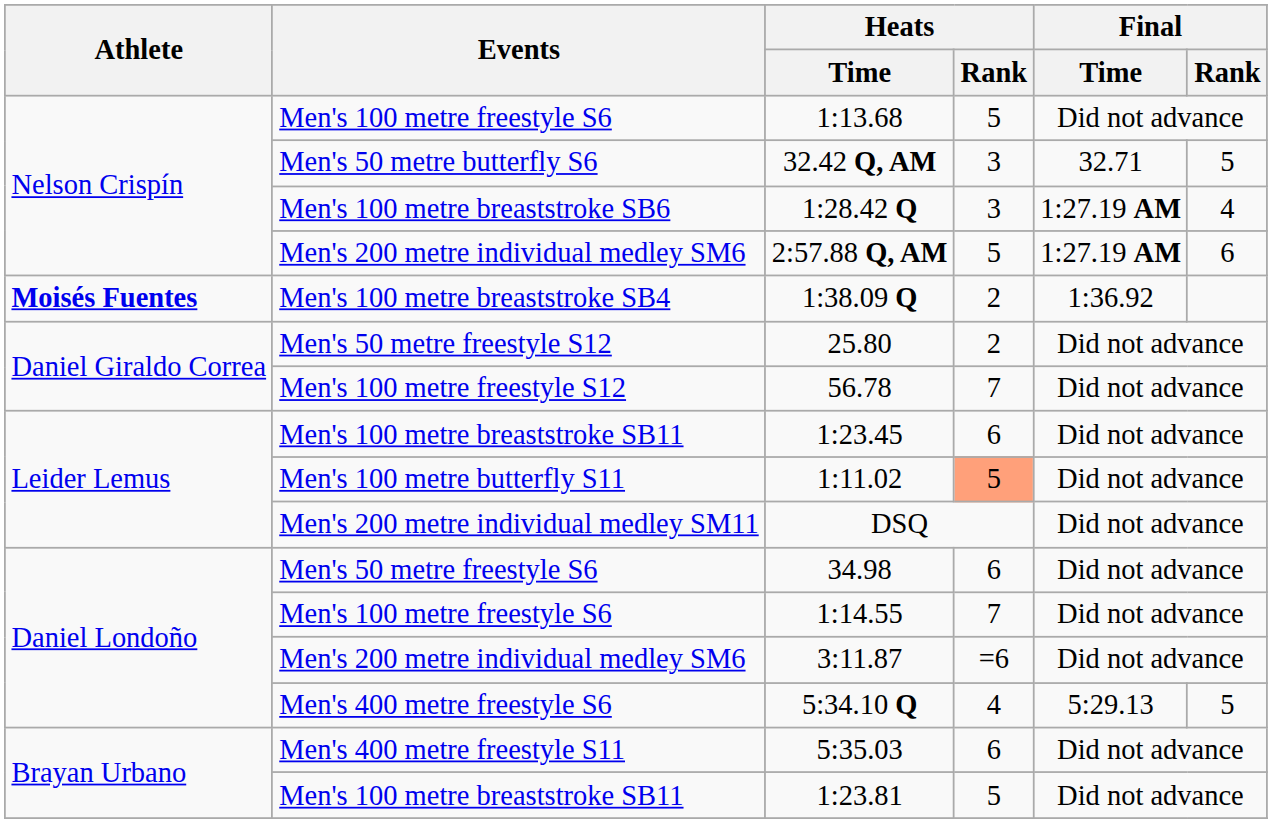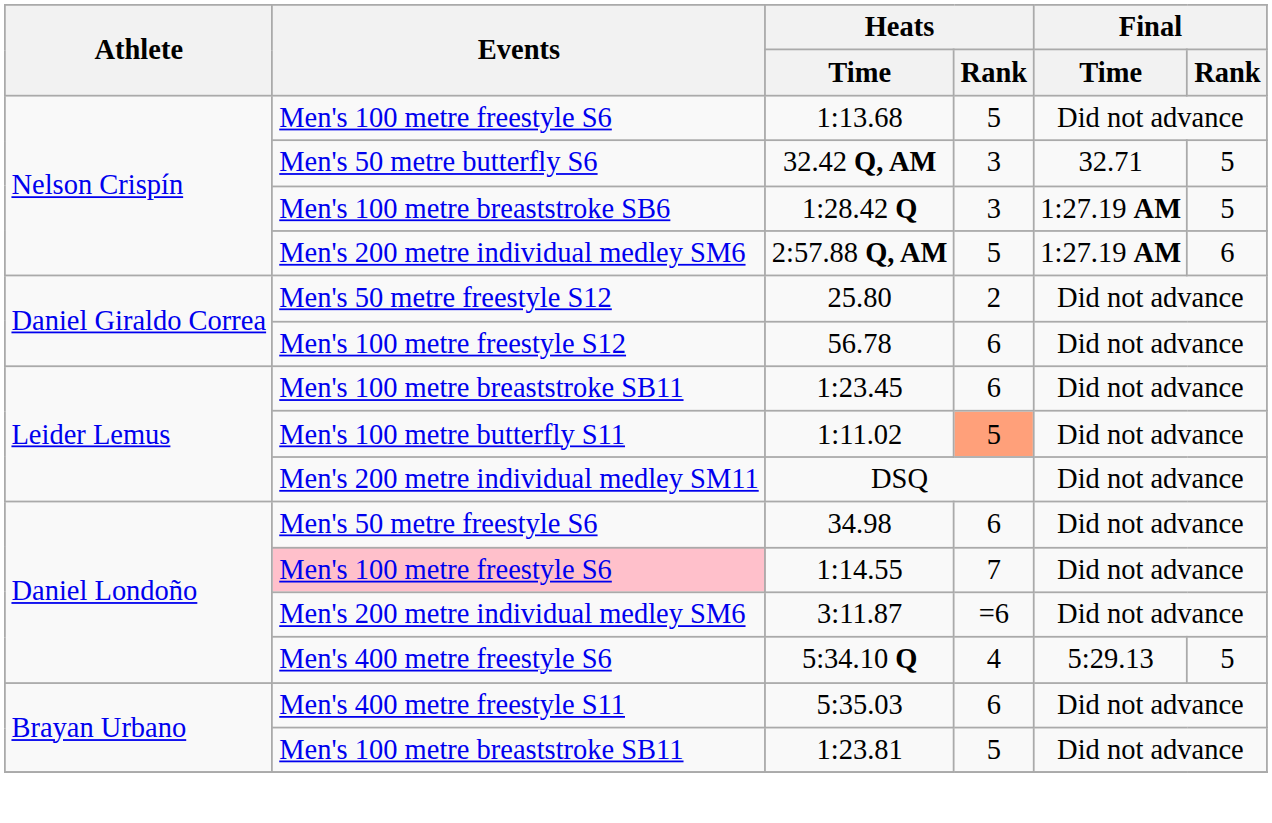 <table class=wikitable>
 <tr>
 <th rowspan="2">Athlete</th>
 <th rowspan="2">Events</th>
 <th colspan="2">Heats</th>
 <th colspan="2">Final</th>
 </tr>
 <tr>
 <th>Time</th>
 <th>Rank</th>
 <th>Time</th>
 <th>Rank</th>
 </tr>
 <tr>
 <td rowspan="4"><a href='#'>Nelson Crispín</a></td>
 <td><a href='#'>Men's 100 metre freestyle S6</a></td>
 <td align="center">1:13.68</td>
 <td align="center">5</td>
 <td align="center" colspan=2>Did not advance</td>
 </tr>
 <tr>
 <td><a href='#'>Men's 50 metre butterfly S6</a></td>
 <td align="center">32.42 <strong>Q, AM</strong></td>
 <td align="center">3</td>
 <td align="center">32.71</td>
 <td align="center">5</td>
 </tr>
 <tr>
 <td><a href='#'>Men's 100 metre breaststroke SB6</a></td>
 <td align="center">1:28.42 <strong>Q</strong></td>
 <td align="center">3</td>
 <td align="center">1:27.19 <strong>AM</strong></td>
-<td align="center">4</td>
+<td align="center">5</td>
 </tr>
 <tr>
 <td><a href='#'>Men's 200 metre individual medley SM6</a></td>
 <td align="center">2:57.88 <strong>Q, AM</strong></td>
 <td align="center">5</td>
 <td align="center">1:27.19 <strong>AM</strong></td>
 <td align="center">6</td>
-</tr>
-<tr>
-<td rowspan="1"><strong><a href='#'>Moisés Fuentes</a></strong></td>
-<td><a href='#'>Men's 100 metre breaststroke SB4</a></td>
-<td align="center">1:38.09 <strong>Q</strong></td>
-<td align="center">2</td>
-<td align="center">1:36.92</td>
-<td align="center"></td>
 </tr>
 <tr>
 <td rowspan="2"><a href='#'>Daniel Giraldo Correa</a></td>
 <td><a href='#'>Men's 50 metre freestyle S12</a></td>
 <td align="center">25.80</td>
 <td align="center">2</td>
 <td align="center" colspan=2>Did not advance</td>
 </tr>
 <tr>
 <td><a href='#'>Men's 100 metre freestyle S12</a></td>
 <td align="center">56.78</td>
-<td align="center">7</td>
+<td align="center">6</td>
 <td align="center" colspan=2>Did not advance</td>
 </tr>
 <tr>
 <td rowspan="3"><a href='#'>Leider Lemus</a></td>
 <td><a href='#'>Men's 100 metre breaststroke SB11</a></td>
 <td align="center">1:23.45</td>
 <td align="center">6</td>
 <td align="center" colspan=2>Did not advance</td>
 </tr>
 <tr>
 <td><a href='#'>Men's 100 metre butterfly S11</a></td>
 <td align="center">1:11.02</td>
 <td align="center" style="background: lightsalmon;">5</td>
 <td align="center" colspan=2>Did not advance</td>
 </tr>
 <tr>
 <td><a href='#'>Men's 200 metre individual medley SM11</a></td>
 <td align="center" colspan=2>DSQ</td>
 <td align="center" colspan=2>Did not advance</td>
 </tr>
 <tr>
 <td rowspan="4"><a href='#'>Daniel Londoño</a></td>
 <td><a href='#'>Men's 50 metre freestyle S6</a></td>
 <td align="center">34.98</td>
 <td align="center">6</td>
 <td align="center" colspan=2>Did not advance</td>
 </tr>
 <tr>
-<td><a href='#'>Men's 100 metre freestyle S6</a></td>
+<td style="background: pink;"><a href='#'>Men's 100 metre freestyle S6</a></td>
 <td align="center">1:14.55</td>
 <td align="center">7</td>
 <td align="center" colspan=2>Did not advance</td>
 </tr>
 <tr>
 <td><a href='#'>Men's 200 metre individual medley SM6</a></td>
 <td align="center">3:11.87</td>
 <td align="center">=6</td>
 <td align="center" colspan=2>Did not advance</td>
 </tr>
 <tr>
 <td><a href='#'>Men's 400 metre freestyle S6</a></td>
 <td align="center">5:34.10 <strong>Q</strong></td>
 <td align="center">4</td>
 <td align="center">5:29.13</td>
 <td align="center">5</td>
 </tr>
 <tr>
 <td rowspan="2"><a href='#'>Brayan Urbano</a></td>
 <td><a href='#'>Men's 400 metre freestyle S11</a></td>
 <td align="center">5:35.03</td>
 <td align="center">6</td>
 <td align="center" colspan=2>Did not advance</td>
 </tr>
 <tr>
 <td><a href='#'>Men's 100 metre breaststroke SB11</a></td>
 <td align="center">1:23.81</td>
 <td align="center">5</td>
 <td align="center" colspan=2>Did not advance</td>
 </tr>
 <tr>
 </tr>
 </table>
